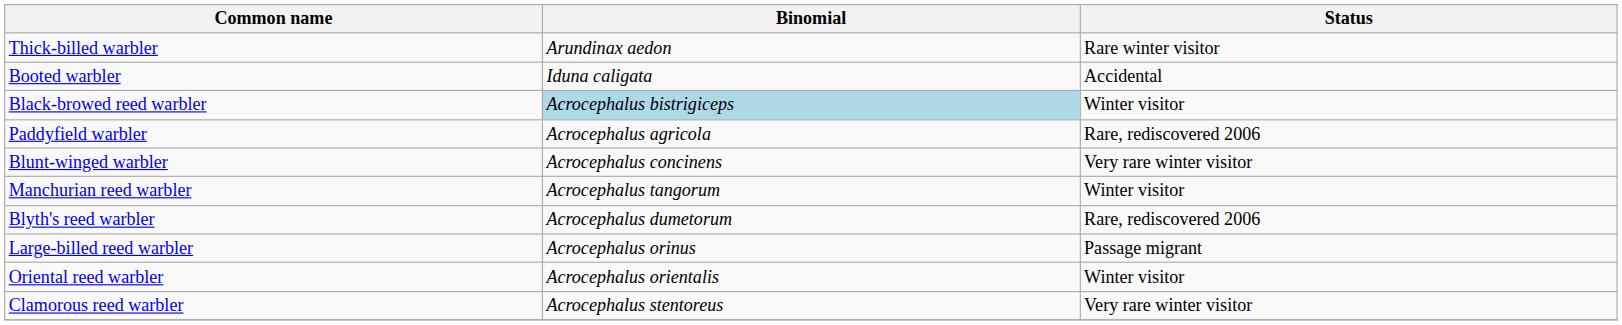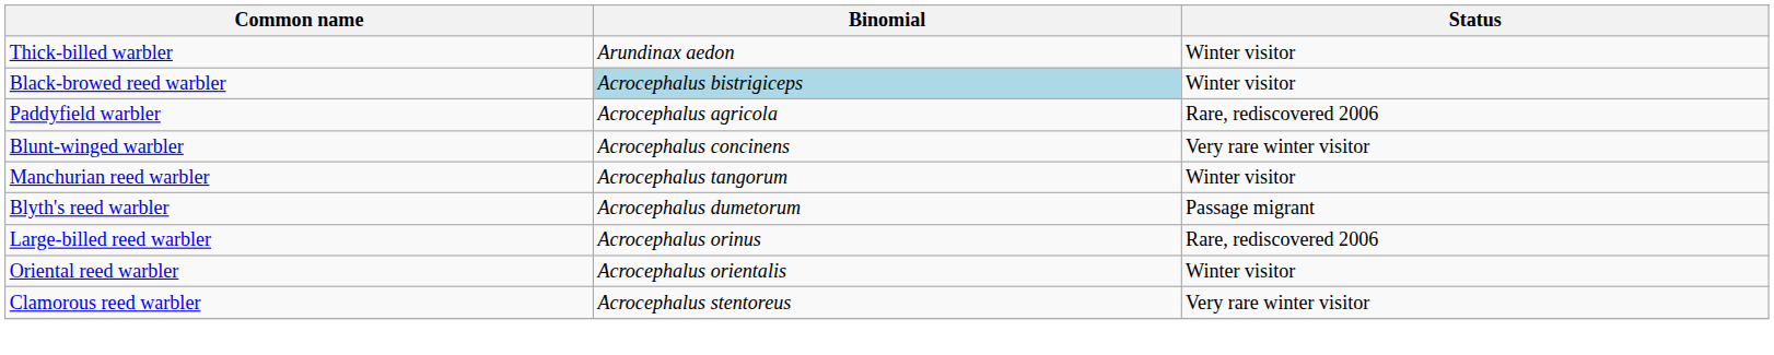 <table width=72% class="wikitable">
 <tr>
 <th width=24%>Common name</th>
 <th width=24%>Binomial</th>
 <th width=24%>Status</th>
 </tr>
 <tr>
 <td><a href='#'>Thick-billed warbler</a></td>
 <td><em>Arundinax aedon</em></td>
-<td>Rare winter visitor</td>
-</tr>
-<tr>
-<td><a href='#'>Booted warbler</a></td>
-<td><em>Iduna caligata</em></td>
-<td>Accidental</td>
+<td>Winter visitor</td>
 </tr>
 <tr>
 <td><a href='#'>Black-browed reed warbler</a></td>
 <td style="background: lightblue;"><em>Acrocephalus bistrigiceps</em></td>
 <td>Winter visitor</td>
 </tr>
 <tr>
 <td><a href='#'>Paddyfield warbler</a></td>
 <td><em>Acrocephalus agricola</em></td>
 <td>Rare, rediscovered 2006</td>
 </tr>
 <tr>
 <td><a href='#'>Blunt-winged warbler</a></td>
 <td><em>Acrocephalus concinens</em></td>
 <td>Very rare winter visitor</td>
 </tr>
 <tr>
 <td><a href='#'>Manchurian reed warbler</a></td>
 <td><em>Acrocephalus tangorum</em></td>
 <td>Winter visitor</td>
 </tr>
 <tr>
 <td><a href='#'>Blyth's reed warbler</a></td>
 <td><em>Acrocephalus dumetorum</em></td>
-<td>Rare, rediscovered 2006</td>
+<td>Passage migrant</td>
 </tr>
 <tr>
 <td><a href='#'>Large-billed reed warbler</a></td>
 <td><em>Acrocephalus orinus</em></td>
-<td>Passage migrant</td>
+<td>Rare, rediscovered 2006</td>
 </tr>
 <tr>
 <td><a href='#'>Oriental reed warbler</a></td>
 <td><em>Acrocephalus orientalis</em></td>
 <td>Winter visitor</td>
 </tr>
 <tr>
 <td><a href='#'>Clamorous reed warbler</a></td>
 <td><em>Acrocephalus stentoreus</em></td>
 <td>Very rare winter visitor</td>
 </tr>
 <tr>
 </tr>
 </table>
